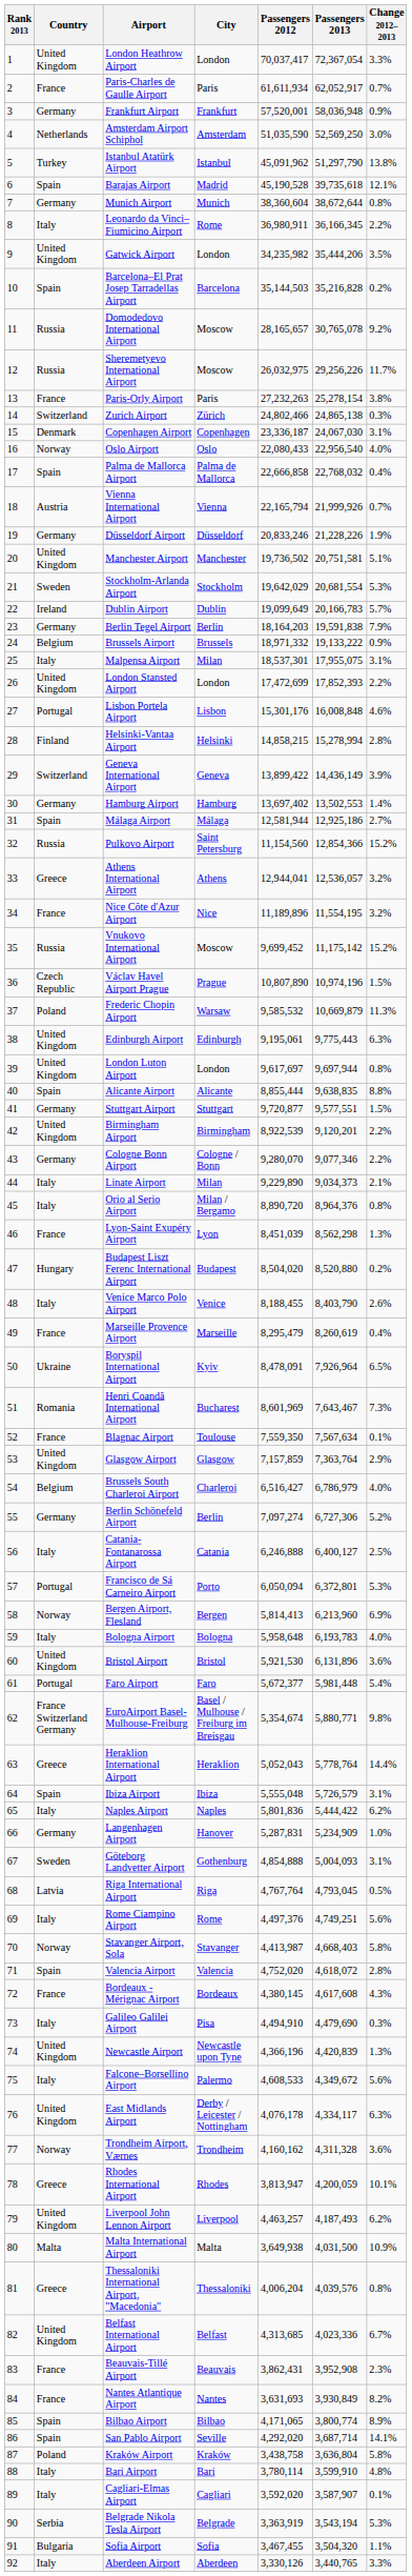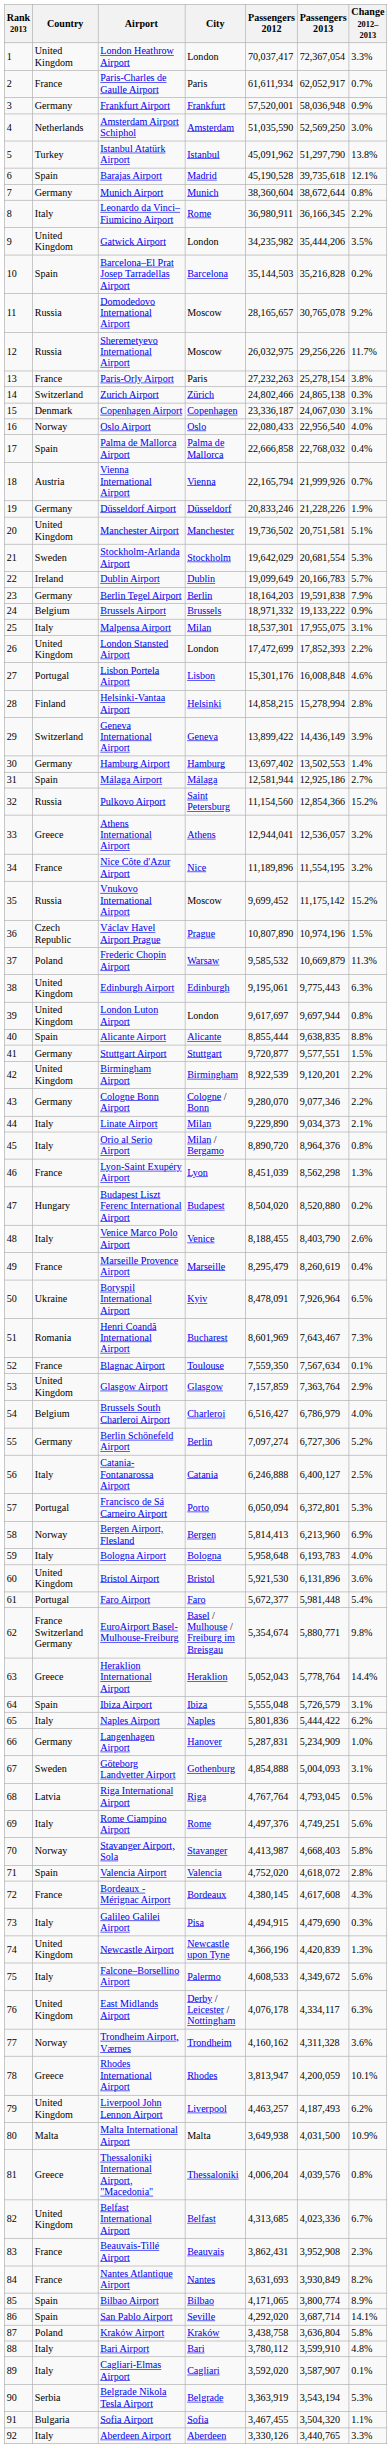 <table class="wikitable sortable">
 <tr>
 <th>Rank<br><small>2013</small></th>
 <th style="width:150px;">Country</th>
 <th style="width:240px;">Airport</th>
 <th style="width:110px;">City</th>
 <th>Passengers<br>2012</th>
 <th>Passengers<br>2013</th>
 <th>Change<br><small>2012–2013</small></th>
 </tr>
 <tr>
 <td>1</td>
 <td>United Kingdom</td>
 <td><a href='#'>London Heathrow Airport</a></td>
 <td>London</td>
 <td>70,037,417</td>
 <td>72,367,054</td>
 <td>3.3%</td>
 </tr>
 <tr>
 <td>2</td>
 <td>France</td>
 <td><a href='#'>Paris-Charles de Gaulle Airport</a></td>
 <td>Paris</td>
 <td>61,611,934</td>
 <td>62,052,917</td>
 <td>0.7%</td>
 </tr>
 <tr>
 <td>3</td>
 <td>Germany</td>
 <td><a href='#'>Frankfurt Airport</a></td>
 <td><a href='#'>Frankfurt</a></td>
 <td>57,520,001</td>
 <td>58,036,948</td>
 <td>0.9%</td>
 </tr>
 <tr>
 <td>4</td>
 <td>Netherlands</td>
 <td><a href='#'>Amsterdam Airport Schiphol</a></td>
 <td><a href='#'>Amsterdam</a></td>
 <td>51,035,590</td>
 <td>52,569,250</td>
 <td>3.0%</td>
 </tr>
 <tr>
 <td>5</td>
 <td>Turkey</td>
 <td><a href='#'>Istanbul Atatürk Airport</a></td>
 <td><a href='#'>Istanbul</a></td>
 <td>45,091,962</td>
 <td>51,297,790</td>
 <td>13.8%</td>
 </tr>
 <tr>
 <td>6</td>
 <td>Spain</td>
 <td><a href='#'>Barajas Airport</a></td>
 <td><a href='#'>Madrid</a></td>
 <td>45,190,528</td>
 <td>39,735,618</td>
 <td>12.1%</td>
 </tr>
 <tr>
 <td>7</td>
 <td>Germany</td>
 <td><a href='#'>Munich Airport</a></td>
 <td><a href='#'>Munich</a></td>
 <td>38,360,604</td>
 <td>38,672,644</td>
 <td>0.8%</td>
 </tr>
 <tr>
 <td>8</td>
 <td>Italy</td>
 <td><a href='#'>Leonardo da Vinci–Fiumicino Airport</a></td>
 <td><a href='#'>Rome</a></td>
 <td>36,980,911</td>
 <td>36,166,345</td>
 <td>2.2%</td>
 </tr>
 <tr>
 <td>9</td>
 <td>United Kingdom</td>
 <td><a href='#'>Gatwick Airport</a></td>
 <td>London</td>
 <td>34,235,982</td>
 <td>35,444,206</td>
 <td>3.5%</td>
 </tr>
 <tr>
 <td>10</td>
 <td>Spain</td>
 <td><a href='#'>Barcelona–El Prat Josep Tarradellas Airport</a></td>
 <td><a href='#'>Barcelona</a></td>
 <td>35,144,503</td>
 <td>35,216,828</td>
 <td>0.2%</td>
 </tr>
 <tr>
 <td>11</td>
 <td>Russia</td>
 <td><a href='#'>Domodedovo International Airport</a></td>
 <td>Moscow</td>
 <td>28,165,657</td>
 <td>30,765,078</td>
 <td>9.2%</td>
 </tr>
 <tr>
 <td>12</td>
 <td>Russia</td>
 <td><a href='#'>Sheremetyevo International Airport</a></td>
 <td>Moscow</td>
 <td>26,032,975</td>
 <td>29,256,226</td>
 <td>11.7%</td>
 </tr>
 <tr>
 <td>13</td>
 <td>France</td>
 <td><a href='#'>Paris-Orly Airport</a></td>
 <td>Paris</td>
 <td>27,232,263</td>
 <td>25,278,154</td>
 <td>3.8%</td>
 </tr>
 <tr>
 <td>14</td>
 <td>Switzerland</td>
 <td><a href='#'>Zurich Airport</a></td>
 <td><a href='#'>Zürich</a></td>
 <td>24,802,466</td>
 <td>24,865,138</td>
 <td>0.3%</td>
 </tr>
 <tr>
 <td>15</td>
 <td>Denmark</td>
 <td><a href='#'>Copenhagen Airport</a></td>
 <td><a href='#'>Copenhagen</a></td>
 <td>23,336,187</td>
 <td>24,067,030</td>
 <td>3.1%</td>
 </tr>
 <tr>
 <td>16</td>
 <td>Norway</td>
 <td><a href='#'>Oslo Airport</a></td>
 <td><a href='#'>Oslo</a></td>
 <td>22,080,433</td>
 <td>22,956,540</td>
 <td>4.0%</td>
 </tr>
 <tr>
 <td>17</td>
 <td>Spain</td>
 <td><a href='#'>Palma de Mallorca Airport</a></td>
 <td><a href='#'>Palma de Mallorca</a></td>
 <td>22,666,858</td>
 <td>22,768,032</td>
 <td>0.4%</td>
 </tr>
 <tr>
 <td>18</td>
 <td>Austria</td>
 <td><a href='#'>Vienna International Airport</a></td>
 <td><a href='#'>Vienna</a></td>
 <td>22,165,794</td>
 <td>21,999,926</td>
 <td>0.7%</td>
 </tr>
 <tr>
 <td>19</td>
 <td>Germany</td>
 <td><a href='#'>Düsseldorf Airport</a></td>
 <td><a href='#'>Düsseldorf</a></td>
 <td>20,833,246</td>
 <td>21,228,226</td>
 <td>1.9%</td>
 </tr>
 <tr>
 <td>20</td>
 <td>United Kingdom</td>
 <td><a href='#'>Manchester Airport</a></td>
 <td><a href='#'>Manchester</a></td>
 <td>19,736,502</td>
 <td>20,751,581</td>
 <td>5.1%</td>
 </tr>
 <tr>
 <td>21</td>
 <td>Sweden</td>
 <td><a href='#'>Stockholm-Arlanda Airport</a></td>
 <td><a href='#'>Stockholm</a></td>
 <td>19,642,029</td>
 <td>20,681,554</td>
 <td>5.3%</td>
 </tr>
 <tr>
 <td>22</td>
 <td>Ireland</td>
 <td><a href='#'>Dublin Airport</a></td>
 <td><a href='#'>Dublin</a></td>
 <td>19,099,649</td>
 <td>20,166,783</td>
 <td>5.7%</td>
 </tr>
 <tr>
 <td>23</td>
 <td>Germany</td>
 <td><a href='#'>Berlin Tegel Airport</a></td>
 <td><a href='#'>Berlin</a></td>
 <td>18,164,203</td>
 <td>19,591,838</td>
 <td>7.9%</td>
 </tr>
 <tr>
 <td>24</td>
 <td>Belgium</td>
 <td><a href='#'>Brussels Airport</a></td>
 <td><a href='#'>Brussels</a></td>
 <td>18,971,332</td>
 <td>19,133,222</td>
 <td>0.9%</td>
 </tr>
 <tr>
 <td>25</td>
 <td>Italy</td>
 <td><a href='#'>Malpensa Airport</a></td>
 <td><a href='#'>Milan</a></td>
 <td>18,537,301</td>
 <td>17,955,075</td>
 <td>3.1%</td>
 </tr>
 <tr>
 <td>26</td>
 <td>United Kingdom</td>
 <td><a href='#'>London Stansted Airport</a></td>
 <td>London</td>
 <td>17,472,699</td>
 <td>17,852,393</td>
 <td>2.2%</td>
 </tr>
 <tr>
 <td>27</td>
 <td>Portugal</td>
 <td><a href='#'>Lisbon Portela Airport</a></td>
 <td><a href='#'>Lisbon</a></td>
 <td>15,301,176</td>
 <td>16,008,848</td>
 <td>4.6%</td>
 </tr>
 <tr>
 <td>28</td>
 <td>Finland</td>
 <td><a href='#'>Helsinki-Vantaa Airport</a></td>
 <td><a href='#'>Helsinki</a></td>
 <td>14,858,215</td>
 <td>15,278,994</td>
 <td>2.8%</td>
 </tr>
 <tr>
 <td>29</td>
 <td>Switzerland</td>
 <td><a href='#'>Geneva International Airport</a></td>
 <td><a href='#'>Geneva</a></td>
 <td>13,899,422</td>
 <td>14,436,149</td>
 <td>3.9%</td>
 </tr>
 <tr>
 <td>30</td>
 <td>Germany</td>
 <td><a href='#'>Hamburg Airport</a></td>
 <td><a href='#'>Hamburg</a></td>
 <td>13,697,402</td>
 <td>13,502,553</td>
 <td>1.4%</td>
 </tr>
 <tr>
 <td>31</td>
 <td>Spain</td>
 <td><a href='#'>Málaga Airport</a></td>
 <td><a href='#'>Málaga</a></td>
 <td>12,581,944</td>
 <td>12,925,186</td>
 <td>2.7%</td>
 </tr>
 <tr>
 <td>32</td>
 <td>Russia</td>
 <td><a href='#'>Pulkovo Airport</a></td>
 <td><a href='#'>Saint Petersburg</a></td>
 <td>11,154,560</td>
 <td>12,854,366</td>
 <td>15.2%</td>
 </tr>
 <tr>
 <td>33</td>
 <td>Greece</td>
 <td><a href='#'>Athens International Airport</a></td>
 <td><a href='#'>Athens</a></td>
 <td>12,944,041</td>
 <td>12,536,057</td>
 <td>3.2%</td>
 </tr>
 <tr>
 <td>34</td>
 <td>France</td>
 <td><a href='#'>Nice Côte d'Azur Airport</a></td>
 <td><a href='#'>Nice</a></td>
 <td>11,189,896</td>
 <td>11,554,195</td>
 <td>3.2%</td>
 </tr>
 <tr>
 <td>35</td>
 <td>Russia</td>
 <td><a href='#'>Vnukovo International Airport</a></td>
 <td>Moscow</td>
 <td>9,699,452</td>
 <td>11,175,142</td>
 <td>15.2%</td>
 </tr>
 <tr>
 <td>36</td>
 <td>Czech Republic</td>
 <td><a href='#'>Václav Havel Airport Prague</a></td>
 <td><a href='#'>Prague</a></td>
 <td>10,807,890</td>
 <td>10,974,196</td>
 <td>1.5%</td>
 </tr>
 <tr>
 <td>37</td>
 <td>Poland</td>
 <td><a href='#'>Frederic Chopin Airport</a></td>
 <td><a href='#'>Warsaw</a></td>
 <td>9,585,532</td>
 <td>10,669,879</td>
 <td>11.3%</td>
 </tr>
 <tr>
 <td>38</td>
 <td>United Kingdom</td>
 <td><a href='#'>Edinburgh Airport</a></td>
 <td><a href='#'>Edinburgh</a></td>
 <td>9,195,061</td>
 <td>9,775,443</td>
 <td>6.3%</td>
 </tr>
 <tr>
 <td>39</td>
 <td>United Kingdom</td>
 <td><a href='#'>London Luton Airport</a></td>
 <td>London</td>
 <td>9,617,697</td>
 <td>9,697,944</td>
 <td>0.8%</td>
 </tr>
 <tr>
 <td>40</td>
 <td>Spain</td>
 <td><a href='#'>Alicante Airport</a></td>
 <td><a href='#'>Alicante</a></td>
 <td>8,855,444</td>
 <td>9,638,835</td>
 <td>8.8%</td>
 </tr>
 <tr>
 <td>41</td>
 <td>Germany</td>
 <td><a href='#'>Stuttgart Airport</a></td>
 <td><a href='#'>Stuttgart</a></td>
 <td>9,720,877</td>
 <td>9,577,551</td>
 <td>1.5%</td>
 </tr>
 <tr>
 <td>42</td>
 <td>United Kingdom</td>
 <td><a href='#'>Birmingham Airport</a></td>
 <td><a href='#'>Birmingham</a></td>
 <td>8,922,539</td>
 <td>9,120,201</td>
 <td>2.2%</td>
 </tr>
 <tr>
 <td>43</td>
 <td>Germany</td>
 <td><a href='#'>Cologne Bonn Airport</a></td>
 <td><a href='#'>Cologne</a> / <a href='#'>Bonn</a></td>
 <td>9,280,070</td>
 <td>9,077,346</td>
 <td>2.2%</td>
 </tr>
 <tr>
 <td>44</td>
 <td>Italy</td>
 <td><a href='#'>Linate Airport</a></td>
 <td><a href='#'>Milan</a></td>
 <td>9,229,890</td>
 <td>9,034,373</td>
 <td>2.1%</td>
 </tr>
 <tr>
 <td>45</td>
 <td>Italy</td>
 <td><a href='#'>Orio al Serio Airport</a></td>
 <td><a href='#'>Milan</a> / <a href='#'>Bergamo</a></td>
 <td>8,890,720</td>
 <td>8,964,376</td>
 <td>0.8%</td>
 </tr>
 <tr>
 <td>46</td>
 <td>France</td>
 <td><a href='#'>Lyon-Saint Exupéry Airport</a></td>
 <td><a href='#'>Lyon</a></td>
 <td>8,451,039</td>
 <td>8,562,298</td>
 <td>1.3%</td>
 </tr>
 <tr>
 <td>47</td>
 <td>Hungary</td>
 <td><a href='#'>Budapest Liszt Ferenc International Airport</a></td>
 <td><a href='#'>Budapest</a></td>
 <td>8,504,020</td>
 <td>8,520,880</td>
 <td>0.2%</td>
 </tr>
 <tr>
 <td>48</td>
 <td>Italy</td>
 <td><a href='#'>Venice Marco Polo Airport</a></td>
 <td><a href='#'>Venice</a></td>
 <td>8,188,455</td>
 <td>8,403,790</td>
 <td>2.6%</td>
 </tr>
 <tr>
 <td>49</td>
 <td>France</td>
 <td><a href='#'>Marseille Provence Airport</a></td>
 <td><a href='#'>Marseille</a></td>
 <td>8,295,479</td>
 <td>8,260,619</td>
 <td>0.4%</td>
 </tr>
 <tr>
 <td>50</td>
 <td>Ukraine</td>
 <td><a href='#'>Boryspil International Airport</a></td>
 <td><a href='#'>Kyiv</a></td>
 <td>8,478,091</td>
 <td>7,926,964</td>
 <td>6.5%</td>
 </tr>
 <tr>
 <td>51</td>
 <td>Romania</td>
 <td><a href='#'>Henri Coandă International Airport</a></td>
 <td><a href='#'>Bucharest</a></td>
 <td>8,601,969</td>
 <td>7,643,467</td>
 <td>7.3%</td>
 </tr>
 <tr>
 <td>52</td>
 <td>France</td>
 <td><a href='#'>Blagnac Airport</a></td>
 <td><a href='#'>Toulouse</a></td>
 <td>7,559,350</td>
 <td>7,567,634</td>
 <td>0.1%</td>
 </tr>
 <tr>
 <td>53</td>
 <td>United Kingdom</td>
 <td><a href='#'>Glasgow Airport</a></td>
 <td><a href='#'>Glasgow</a></td>
 <td>7,157,859</td>
 <td>7,363,764</td>
 <td>2.9%</td>
 </tr>
 <tr>
 <td>54</td>
 <td>Belgium</td>
 <td><a href='#'>Brussels South Charleroi Airport</a></td>
 <td><a href='#'>Charleroi</a></td>
 <td>6,516,427</td>
 <td>6,786,979</td>
 <td>4.0%</td>
 </tr>
 <tr>
 <td>55</td>
 <td>Germany</td>
 <td><a href='#'>Berlin Schönefeld Airport</a></td>
 <td><a href='#'>Berlin</a></td>
 <td>7,097,274</td>
 <td>6,727,306</td>
 <td>5.2%</td>
 </tr>
 <tr>
 <td>56</td>
 <td>Italy</td>
 <td><a href='#'>Catania-Fontanarossa Airport</a></td>
 <td><a href='#'>Catania</a></td>
 <td>6,246,888</td>
 <td>6,400,127</td>
 <td>2.5%</td>
 </tr>
 <tr>
 <td>57</td>
 <td>Portugal</td>
 <td><a href='#'>Francisco de Sá Carneiro Airport</a></td>
 <td><a href='#'>Porto</a></td>
 <td>6,050,094</td>
 <td>6,372,801</td>
 <td>5.3%</td>
 </tr>
 <tr>
 <td>58</td>
 <td>Norway</td>
 <td><a href='#'>Bergen Airport, Flesland</a></td>
 <td><a href='#'>Bergen</a></td>
 <td>5,814,413</td>
 <td>6,213,960</td>
 <td>6.9%</td>
 </tr>
 <tr>
 <td>59</td>
 <td>Italy</td>
 <td><a href='#'>Bologna Airport</a></td>
 <td><a href='#'>Bologna</a></td>
 <td>5,958,648</td>
 <td>6,193,783</td>
 <td>4.0%</td>
 </tr>
 <tr>
 <td>60</td>
 <td>United Kingdom</td>
 <td><a href='#'>Bristol Airport</a></td>
 <td><a href='#'>Bristol</a></td>
 <td>5,921,530</td>
 <td>6,131,896</td>
 <td>3.6%</td>
 </tr>
 <tr>
 <td>61</td>
 <td>Portugal</td>
 <td><a href='#'>Faro Airport</a></td>
 <td><a href='#'>Faro</a></td>
 <td>5,672,377</td>
 <td>5,981,448</td>
 <td>5.4%</td>
 </tr>
 <tr>
 <td>62</td>
 <td>France  <br> Switzerland <br> Germany</td>
 <td><a href='#'>EuroAirport Basel-Mulhouse-Freiburg</a></td>
 <td><a href='#'>Basel</a> / <a href='#'>Mulhouse</a> / <a href='#'>Freiburg im Breisgau</a></td>
 <td>5,354,674</td>
 <td>5,880,771</td>
 <td>9.8%</td>
 </tr>
 <tr>
 <td>63</td>
 <td>Greece</td>
 <td><a href='#'>Heraklion International Airport</a></td>
 <td><a href='#'>Heraklion</a></td>
 <td>5,052,043</td>
 <td>5,778,764</td>
 <td>14.4%</td>
 </tr>
 <tr>
 <td>64</td>
 <td>Spain</td>
 <td><a href='#'>Ibiza Airport</a></td>
 <td><a href='#'>Ibiza</a></td>
 <td>5,555,048</td>
 <td>5,726,579</td>
 <td>3.1%</td>
 </tr>
 <tr>
 <td>65</td>
 <td>Italy</td>
 <td><a href='#'>Naples Airport</a></td>
 <td><a href='#'>Naples</a></td>
 <td>5,801,836</td>
 <td>5,444,422</td>
 <td>6.2%</td>
 </tr>
 <tr>
 <td>66</td>
 <td>Germany</td>
 <td><a href='#'>Langenhagen Airport</a></td>
 <td><a href='#'>Hanover</a></td>
 <td>5,287,831</td>
 <td>5,234,909</td>
 <td>1.0%</td>
 </tr>
 <tr>
 <td>67</td>
 <td>Sweden</td>
 <td><a href='#'>Göteborg Landvetter Airport</a></td>
 <td><a href='#'>Gothenburg</a></td>
 <td>4,854,888</td>
 <td>5,004,093</td>
 <td>3.1%</td>
 </tr>
 <tr>
 <td>68</td>
 <td>Latvia</td>
 <td><a href='#'>Riga International Airport</a></td>
 <td><a href='#'>Riga</a></td>
 <td>4,767,764</td>
 <td>4,793,045</td>
 <td>0.5%</td>
 </tr>
 <tr>
 <td>69</td>
 <td>Italy</td>
 <td><a href='#'>Rome Ciampino Airport</a></td>
 <td><a href='#'>Rome</a></td>
 <td>4,497,376</td>
 <td>4,749,251</td>
 <td>5.6%</td>
 </tr>
 <tr>
 <td>70</td>
 <td>Norway</td>
 <td><a href='#'>Stavanger Airport, Sola</a></td>
 <td><a href='#'>Stavanger</a></td>
 <td>4,413,987</td>
 <td>4,668,403</td>
 <td>5.8%</td>
 </tr>
 <tr>
 <td>71</td>
 <td>Spain</td>
 <td><a href='#'>Valencia Airport</a></td>
 <td><a href='#'>Valencia</a></td>
 <td>4,752,020</td>
 <td>4,618,072</td>
 <td>2.8%</td>
 </tr>
 <tr>
 <td>72</td>
 <td>France</td>
 <td><a href='#'>Bordeaux - Mérignac Airport</a></td>
 <td><a href='#'>Bordeaux</a></td>
 <td>4,380,145</td>
 <td>4,617,608</td>
 <td>4.3%</td>
 </tr>
 <tr>
 <td>73</td>
 <td>Italy</td>
 <td><a href='#'>Galileo Galilei Airport</a></td>
 <td><a href='#'>Pisa</a></td>
-<td>4,494,910</td>
+<td>4,494,915</td>
 <td>4,479,690</td>
 <td>0.3%</td>
 </tr>
 <tr>
 <td>74</td>
 <td>United Kingdom</td>
 <td><a href='#'>Newcastle Airport</a></td>
 <td><a href='#'>Newcastle upon Tyne</a></td>
 <td>4,366,196</td>
 <td>4,420,839</td>
 <td>1.3%</td>
 </tr>
 <tr>
 <td>75</td>
 <td>Italy</td>
 <td><a href='#'>Falcone–Borsellino Airport</a></td>
 <td><a href='#'>Palermo</a></td>
 <td>4,608,533</td>
 <td>4,349,672</td>
 <td>5.6%</td>
 </tr>
 <tr>
 <td>76</td>
 <td>United Kingdom</td>
 <td><a href='#'>East Midlands Airport</a></td>
 <td><a href='#'>Derby</a> / <a href='#'>Leicester</a> / <a href='#'>Nottingham</a></td>
 <td>4,076,178</td>
 <td>4,334,117</td>
 <td>6.3%</td>
 </tr>
 <tr>
 <td>77</td>
 <td>Norway</td>
 <td><a href='#'>Trondheim Airport, Værnes</a></td>
 <td><a href='#'>Trondheim</a></td>
 <td>4,160,162</td>
 <td>4,311,328</td>
 <td>3.6%</td>
 </tr>
 <tr>
 <td>78</td>
 <td>Greece</td>
 <td><a href='#'>Rhodes International Airport</a></td>
 <td><a href='#'>Rhodes</a></td>
 <td>3,813,947</td>
 <td>4,200,059</td>
 <td>10.1%</td>
 </tr>
 <tr>
 <td>79</td>
 <td>United Kingdom</td>
 <td><a href='#'>Liverpool John Lennon Airport</a></td>
 <td><a href='#'>Liverpool</a></td>
 <td>4,463,257</td>
 <td>4,187,493</td>
 <td>6.2%</td>
 </tr>
 <tr>
 <td>80</td>
 <td>Malta</td>
 <td><a href='#'>Malta International Airport</a></td>
 <td>Malta</td>
 <td>3,649,938</td>
 <td>4,031,500</td>
 <td>10.9%</td>
 </tr>
 <tr>
 <td>81</td>
 <td>Greece</td>
 <td><a href='#'>Thessaloniki International Airport, "Macedonia"</a></td>
 <td><a href='#'>Thessaloniki</a></td>
 <td>4,006,204</td>
 <td>4,039,576</td>
 <td>0.8%</td>
 </tr>
 <tr>
 <td>82</td>
 <td>United Kingdom</td>
 <td><a href='#'>Belfast International Airport</a></td>
 <td><a href='#'>Belfast</a></td>
 <td>4,313,685</td>
 <td>4,023,336</td>
 <td>6.7%</td>
 </tr>
 <tr>
 <td>83</td>
 <td>France</td>
 <td><a href='#'>Beauvais-Tillé Airport</a></td>
 <td><a href='#'>Beauvais</a></td>
 <td>3,862,431</td>
 <td>3,952,908</td>
 <td>2.3%</td>
 </tr>
 <tr>
 <td>84</td>
 <td>France</td>
 <td><a href='#'>Nantes Atlantique Airport</a></td>
 <td><a href='#'>Nantes</a></td>
 <td>3,631,693</td>
 <td>3,930,849</td>
 <td>8.2%</td>
 </tr>
 <tr>
 <td>85</td>
 <td>Spain</td>
 <td><a href='#'>Bilbao Airport</a></td>
 <td><a href='#'>Bilbao</a></td>
 <td>4,171,065</td>
 <td>3,800,774</td>
 <td>8.9%</td>
 </tr>
 <tr>
 <td>86</td>
 <td>Spain</td>
 <td><a href='#'>San Pablo Airport</a></td>
 <td><a href='#'>Seville</a></td>
 <td>4,292,020</td>
 <td>3,687,714</td>
 <td>14.1%</td>
 </tr>
 <tr>
 <td>87</td>
 <td>Poland</td>
 <td><a href='#'>Kraków Airport</a></td>
 <td><a href='#'>Kraków</a></td>
 <td>3,438,758</td>
 <td>3,636,804</td>
 <td>5.8%</td>
 </tr>
 <tr>
 <td>88</td>
 <td>Italy</td>
 <td><a href='#'>Bari Airport</a></td>
 <td><a href='#'>Bari</a></td>
-<td>3,780,114</td>
+<td>3,780,112</td>
 <td>3,599,910</td>
 <td>4.8%</td>
 </tr>
 <tr>
 <td>89</td>
 <td>Italy</td>
 <td><a href='#'>Cagliari-Elmas Airport</a></td>
 <td><a href='#'>Cagliari</a></td>
 <td>3,592,020</td>
 <td>3,587,907</td>
 <td>0.1%</td>
 </tr>
 <tr>
 <td>90</td>
 <td>Serbia</td>
 <td><a href='#'>Belgrade Nikola Tesla Airport</a></td>
 <td><a href='#'>Belgrade</a></td>
 <td>3,363,919</td>
 <td>3,543,194</td>
 <td>5.3%</td>
 </tr>
 <tr>
 <td>91</td>
 <td>Bulgaria</td>
 <td><a href='#'>Sofia Airport</a></td>
 <td><a href='#'>Sofia</a></td>
 <td>3,467,455</td>
 <td>3,504,320</td>
 <td>1.1%</td>
 </tr>
 <tr>
 <td>92</td>
 <td>Italy</td>
 <td><a href='#'>Aberdeen Airport</a></td>
 <td><a href='#'>Aberdeen</a></td>
 <td>3,330,126</td>
 <td>3,440,765</td>
 <td>3.3%</td>
 </tr>
 </table>
